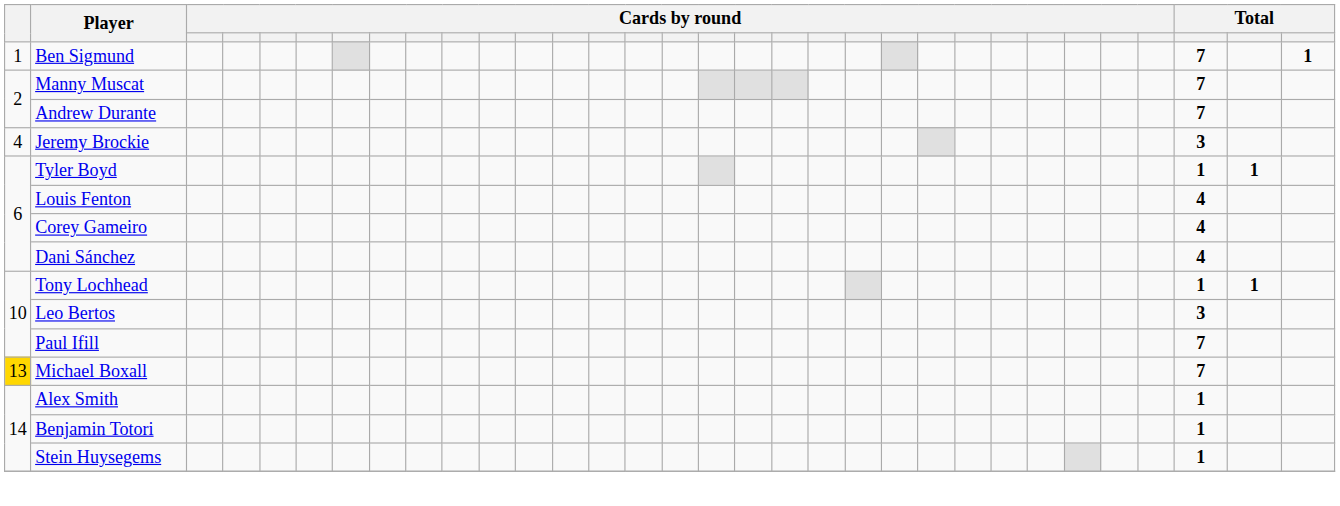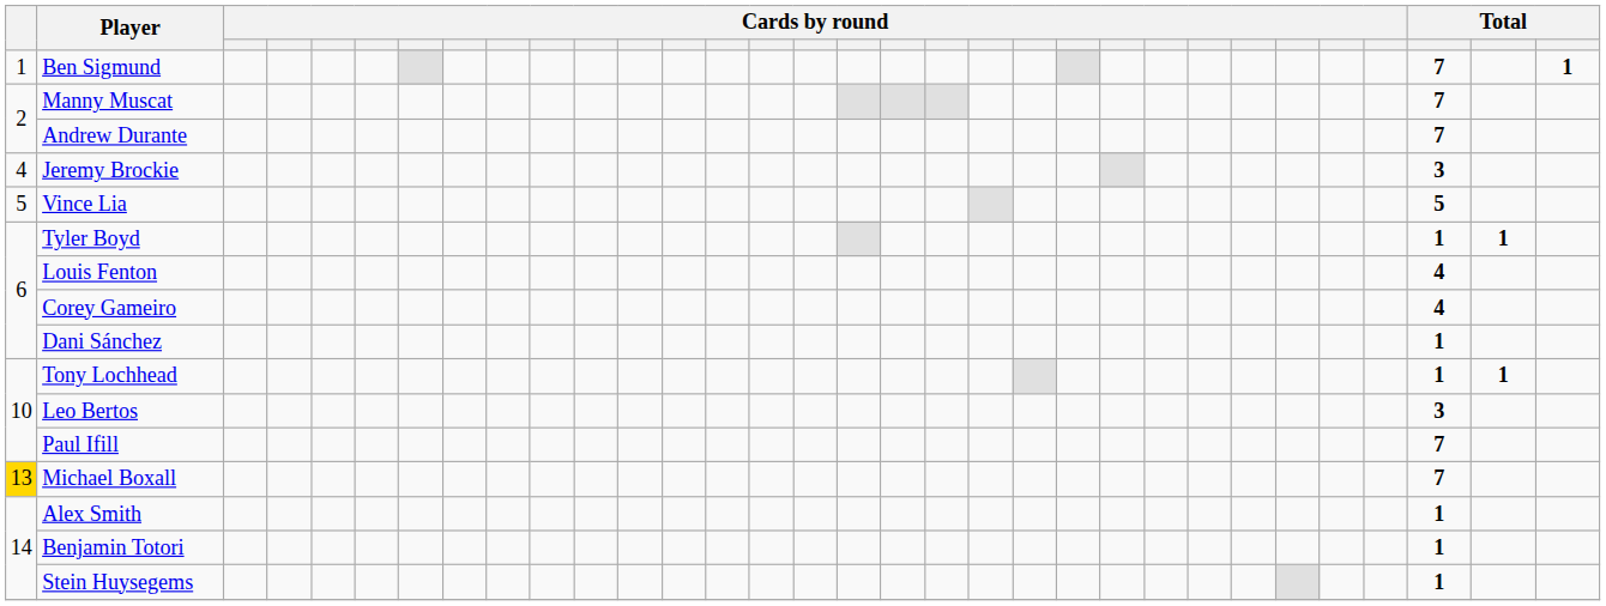 <table class="wikitable" style="text-align:center">
 <tr>
 <th rowspan=2></th>
 <th rowspan=2 width=130>Player</th>
 <th colspan=27>Cards by round</th>
 <th colspan=3>Total</th>
 </tr>
 <tr>
 <th width=25></th>
 <th width=25></th>
 <th width=25></th>
 <th width=25></th>
 <th width=25></th>
 <th width=25></th>
 <th width=25></th>
 <th width=25></th>
 <th width=25></th>
 <th width=25></th>
 <th width=25></th>
 <th width=25></th>
 <th width=25></th>
 <th width=25></th>
 <th width=25></th>
 <th width=25></th>
 <th width=25></th>
 <th width=25></th>
 <th width=25></th>
 <th width=25></th>
 <th width=25></th>
 <th width=25></th>
 <th width=25></th>
 <th width=25></th>
 <th width=25></th>
 <th width=25></th>
 <th width=25></th>
 <th width=40></th>
 <th width=40></th>
 <th width=40></th>
 </tr>
 <tr>
 <td>1</td>
 <td align=left height=17> <a href='#'>Ben Sigmund</a></td>
 <td></td>
 <td></td>
 <td></td>
 <td></td>
 <td bgcolor=#E0E0E0></td>
 <td></td>
 <td></td>
 <td></td>
 <td></td>
 <td></td>
 <td></td>
 <td></td>
 <td></td>
 <td></td>
 <td></td>
 <td></td>
 <td></td>
 <td></td>
 <td></td>
 <td bgcolor=#E0E0E0></td>
 <td></td>
 <td></td>
 <td></td>
 <td></td>
 <td></td>
 <td></td>
 <td></td>
 <td><strong>7</strong></td>
 <td></td>
 <td><strong>1</strong></td>
 </tr>
 <tr>
 <td rowspan=2>2</td>
 <td align=left height=17> <a href='#'>Manny Muscat</a></td>
 <td></td>
 <td></td>
 <td></td>
 <td></td>
 <td></td>
 <td></td>
 <td></td>
 <td></td>
 <td></td>
 <td></td>
 <td></td>
 <td></td>
 <td></td>
 <td></td>
 <td bgcolor=#E0E0E0></td>
 <td bgcolor=#E0E0E0></td>
 <td bgcolor=#E0E0E0></td>
 <td></td>
 <td></td>
 <td></td>
 <td></td>
 <td></td>
 <td></td>
 <td></td>
 <td></td>
 <td></td>
 <td></td>
 <td><strong>7</strong></td>
 <td></td>
 <td></td>
 </tr>
 <tr>
 <td align=left height=17> <a href='#'>Andrew Durante</a></td>
 <td></td>
 <td></td>
 <td></td>
 <td></td>
 <td></td>
 <td></td>
 <td></td>
 <td></td>
 <td></td>
 <td></td>
 <td></td>
 <td></td>
 <td></td>
 <td></td>
 <td></td>
 <td></td>
 <td></td>
 <td></td>
 <td></td>
 <td></td>
 <td></td>
 <td></td>
 <td></td>
 <td></td>
 <td></td>
 <td></td>
 <td></td>
 <td><strong>7</strong></td>
 <td></td>
 <td></td>
 </tr>
 <tr>
 <td>4</td>
 <td align=left height=17> <a href='#'>Jeremy Brockie</a></td>
 <td></td>
 <td></td>
 <td></td>
 <td></td>
 <td></td>
 <td></td>
 <td></td>
 <td></td>
 <td></td>
 <td></td>
 <td></td>
 <td></td>
 <td></td>
 <td></td>
 <td></td>
 <td></td>
 <td></td>
 <td></td>
 <td></td>
 <td></td>
 <td bgcolor=#E0E0E0></td>
 <td></td>
 <td></td>
 <td></td>
 <td></td>
 <td></td>
 <td></td>
 <td><strong>3</strong></td>
 <td></td>
 <td></td>
 </tr>
 <tr>
+<td>5</td>
+<td align=left height=17> <a href='#'>Vince Lia</a></td>
+<td></td>
+<td></td>
+<td></td>
+<td></td>
+<td></td>
+<td></td>
+<td></td>
+<td></td>
+<td></td>
+<td></td>
+<td></td>
+<td></td>
+<td></td>
+<td></td>
+<td></td>
+<td></td>
+<td></td>
+<td bgcolor=#E0E0E0></td>
+<td></td>
+<td></td>
+<td></td>
+<td></td>
+<td></td>
+<td></td>
+<td></td>
+<td></td>
+<td></td>
+<td><strong>5</strong></td>
+<td></td>
+<td></td>
+</tr>
+<tr>
 <td rowspan=4>6</td>
 <td align=left height=17> <a href='#'>Tyler Boyd</a></td>
 <td></td>
 <td></td>
 <td></td>
 <td></td>
 <td></td>
 <td></td>
 <td></td>
 <td></td>
 <td></td>
 <td></td>
 <td></td>
 <td></td>
 <td></td>
 <td></td>
 <td bgcolor=#E0E0E0></td>
 <td></td>
 <td></td>
 <td></td>
 <td></td>
 <td></td>
 <td></td>
 <td></td>
 <td></td>
 <td></td>
 <td></td>
 <td></td>
 <td></td>
 <td><strong>1</strong></td>
 <td><strong>1</strong></td>
 <td></td>
 </tr>
 <tr>
 <td align=left height=17> <a href='#'>Louis Fenton</a></td>
 <td></td>
 <td></td>
 <td></td>
 <td></td>
 <td></td>
 <td></td>
 <td></td>
 <td></td>
 <td></td>
 <td></td>
 <td></td>
 <td></td>
 <td></td>
 <td></td>
 <td></td>
 <td></td>
 <td></td>
 <td></td>
 <td></td>
 <td></td>
 <td></td>
 <td></td>
 <td></td>
 <td></td>
 <td></td>
 <td></td>
 <td></td>
 <td><strong>4</strong></td>
 <td></td>
 <td></td>
 </tr>
 <tr>
 <td align=left height=17> <a href='#'>Corey Gameiro</a></td>
 <td></td>
 <td></td>
 <td></td>
 <td></td>
 <td></td>
 <td></td>
 <td></td>
 <td></td>
 <td></td>
 <td></td>
 <td></td>
 <td></td>
 <td></td>
 <td></td>
 <td></td>
 <td></td>
 <td></td>
 <td></td>
 <td></td>
 <td></td>
 <td></td>
 <td></td>
 <td></td>
 <td></td>
 <td></td>
 <td></td>
 <td></td>
 <td><strong>4</strong></td>
 <td></td>
 <td></td>
 </tr>
 <tr>
 <td align=left height=17> <a href='#'>Dani Sánchez</a></td>
 <td></td>
 <td></td>
 <td></td>
 <td></td>
 <td></td>
 <td></td>
 <td></td>
 <td></td>
 <td></td>
 <td></td>
 <td></td>
 <td></td>
 <td></td>
 <td></td>
 <td></td>
 <td></td>
 <td></td>
 <td></td>
 <td></td>
 <td></td>
 <td></td>
 <td></td>
 <td></td>
 <td></td>
 <td></td>
 <td></td>
 <td></td>
-<td><strong>4</strong></td>
+<td><strong>1</strong></td>
 <td></td>
 <td></td>
 </tr>
 <tr>
 <td rowspan=3>10</td>
 <td align=left height=17> <a href='#'>Tony Lochhead</a></td>
 <td></td>
 <td></td>
 <td></td>
 <td></td>
 <td></td>
 <td></td>
 <td></td>
 <td></td>
 <td></td>
 <td></td>
 <td></td>
 <td></td>
 <td></td>
 <td></td>
 <td></td>
 <td></td>
 <td></td>
 <td></td>
 <td bgcolor=#E0E0E0></td>
 <td></td>
 <td></td>
 <td></td>
 <td></td>
 <td></td>
 <td></td>
 <td></td>
 <td></td>
 <td><strong>1</strong></td>
 <td><strong>1</strong></td>
 <td></td>
 </tr>
 <tr>
 <td align=left height=17> <a href='#'>Leo Bertos</a></td>
 <td></td>
 <td></td>
 <td></td>
 <td></td>
 <td></td>
 <td></td>
 <td></td>
 <td></td>
 <td></td>
 <td></td>
 <td></td>
 <td></td>
 <td></td>
 <td></td>
 <td></td>
 <td></td>
 <td></td>
 <td></td>
 <td></td>
 <td></td>
 <td></td>
 <td></td>
 <td></td>
 <td></td>
 <td></td>
 <td></td>
 <td></td>
 <td><strong>3</strong></td>
 <td></td>
 <td></td>
 </tr>
 <tr>
 <td align=left height=17> <a href='#'>Paul Ifill</a></td>
 <td></td>
 <td></td>
 <td></td>
 <td></td>
 <td></td>
 <td></td>
 <td></td>
 <td></td>
 <td></td>
 <td></td>
 <td></td>
 <td></td>
 <td></td>
 <td></td>
 <td></td>
 <td></td>
 <td></td>
 <td></td>
 <td></td>
 <td></td>
 <td></td>
 <td></td>
 <td></td>
 <td></td>
 <td></td>
 <td></td>
 <td></td>
 <td><strong>7</strong></td>
 <td></td>
 <td></td>
 </tr>
 <tr>
 <td style="background: gold;">13</td>
 <td align=left height=17> <a href='#'>Michael Boxall</a></td>
 <td></td>
 <td></td>
 <td></td>
 <td></td>
 <td></td>
 <td></td>
 <td></td>
 <td></td>
 <td></td>
 <td></td>
 <td></td>
 <td></td>
 <td></td>
 <td></td>
 <td></td>
 <td></td>
 <td></td>
 <td></td>
 <td></td>
 <td></td>
 <td></td>
 <td></td>
 <td></td>
 <td></td>
 <td></td>
 <td></td>
 <td></td>
 <td><strong>7</strong></td>
 <td></td>
 <td></td>
 </tr>
 <tr>
 <td rowspan=3>14</td>
 <td align=left height=17> <a href='#'>Alex Smith</a></td>
 <td></td>
 <td></td>
 <td></td>
 <td></td>
 <td></td>
 <td></td>
 <td></td>
 <td></td>
 <td></td>
 <td></td>
 <td></td>
 <td></td>
 <td></td>
 <td></td>
 <td></td>
 <td></td>
 <td></td>
 <td></td>
 <td></td>
 <td></td>
 <td></td>
 <td></td>
 <td></td>
 <td></td>
 <td></td>
 <td></td>
 <td></td>
 <td><strong>1</strong></td>
 <td></td>
 <td></td>
 </tr>
 <tr>
 <td align=left height=17> <a href='#'>Benjamin Totori</a></td>
 <td></td>
 <td></td>
 <td></td>
 <td></td>
 <td></td>
 <td></td>
 <td></td>
 <td></td>
 <td></td>
 <td></td>
 <td></td>
 <td></td>
 <td></td>
 <td></td>
 <td></td>
 <td></td>
 <td></td>
 <td></td>
 <td></td>
 <td></td>
 <td></td>
 <td></td>
 <td></td>
 <td></td>
 <td></td>
 <td></td>
 <td></td>
 <td><strong>1</strong></td>
 <td></td>
 <td></td>
 </tr>
 <tr>
 <td align=left height=17> <a href='#'>Stein Huysegems</a></td>
 <td></td>
 <td></td>
 <td></td>
 <td></td>
 <td></td>
 <td></td>
 <td></td>
 <td></td>
 <td></td>
 <td></td>
 <td></td>
 <td></td>
 <td></td>
 <td></td>
 <td></td>
 <td></td>
 <td></td>
 <td></td>
 <td></td>
 <td></td>
 <td></td>
 <td></td>
 <td></td>
 <td></td>
 <td bgcolor=#E0E0E0></td>
 <td></td>
 <td></td>
 <td><strong>1</strong></td>
 <td></td>
 <td></td>
 </tr>
 <tr>
 </tr>
 </table>
